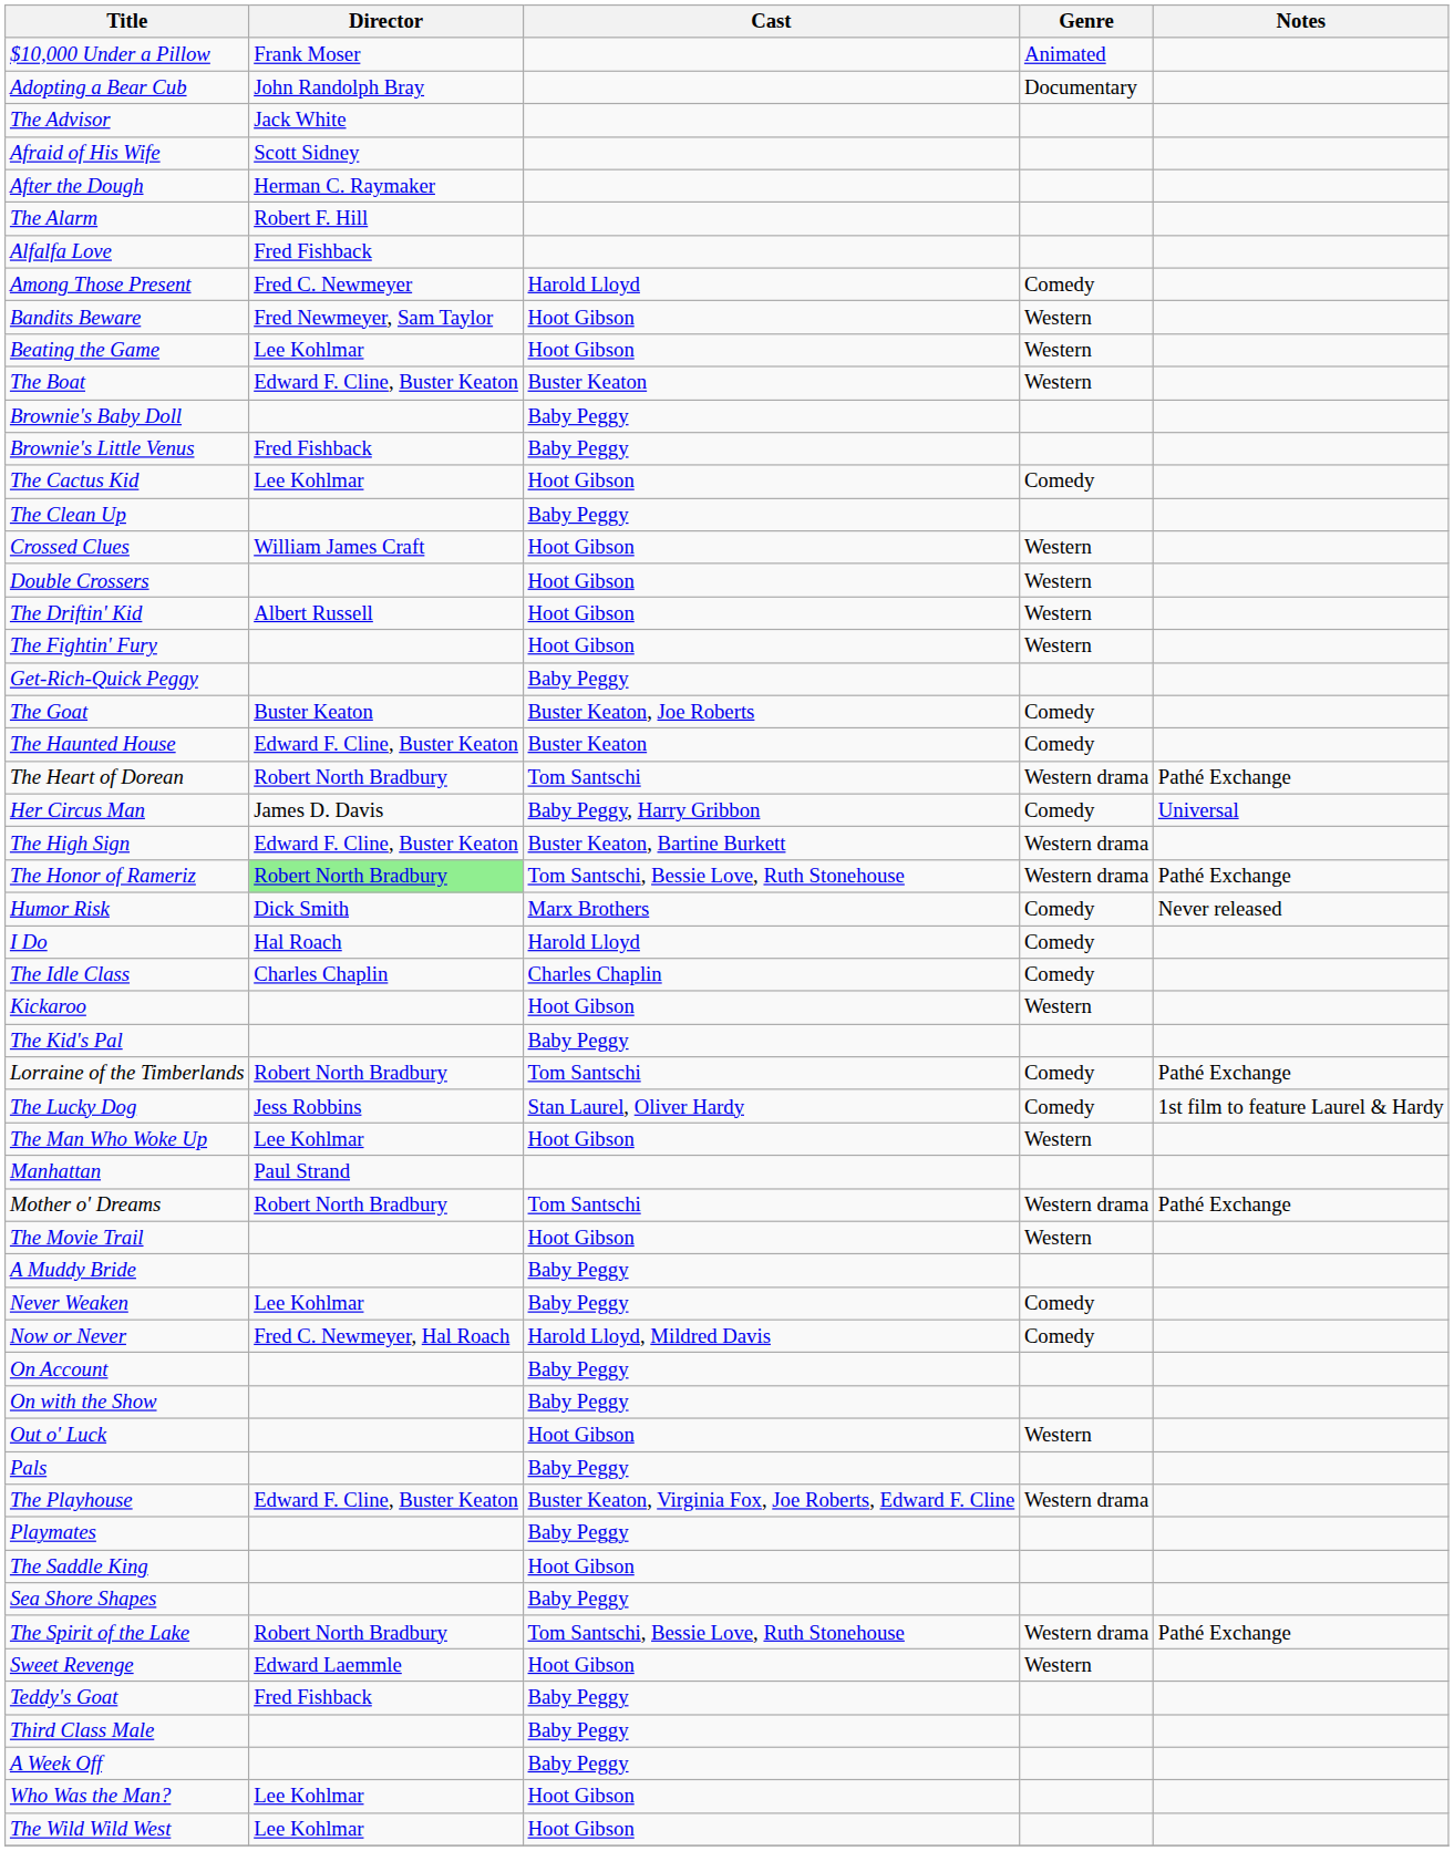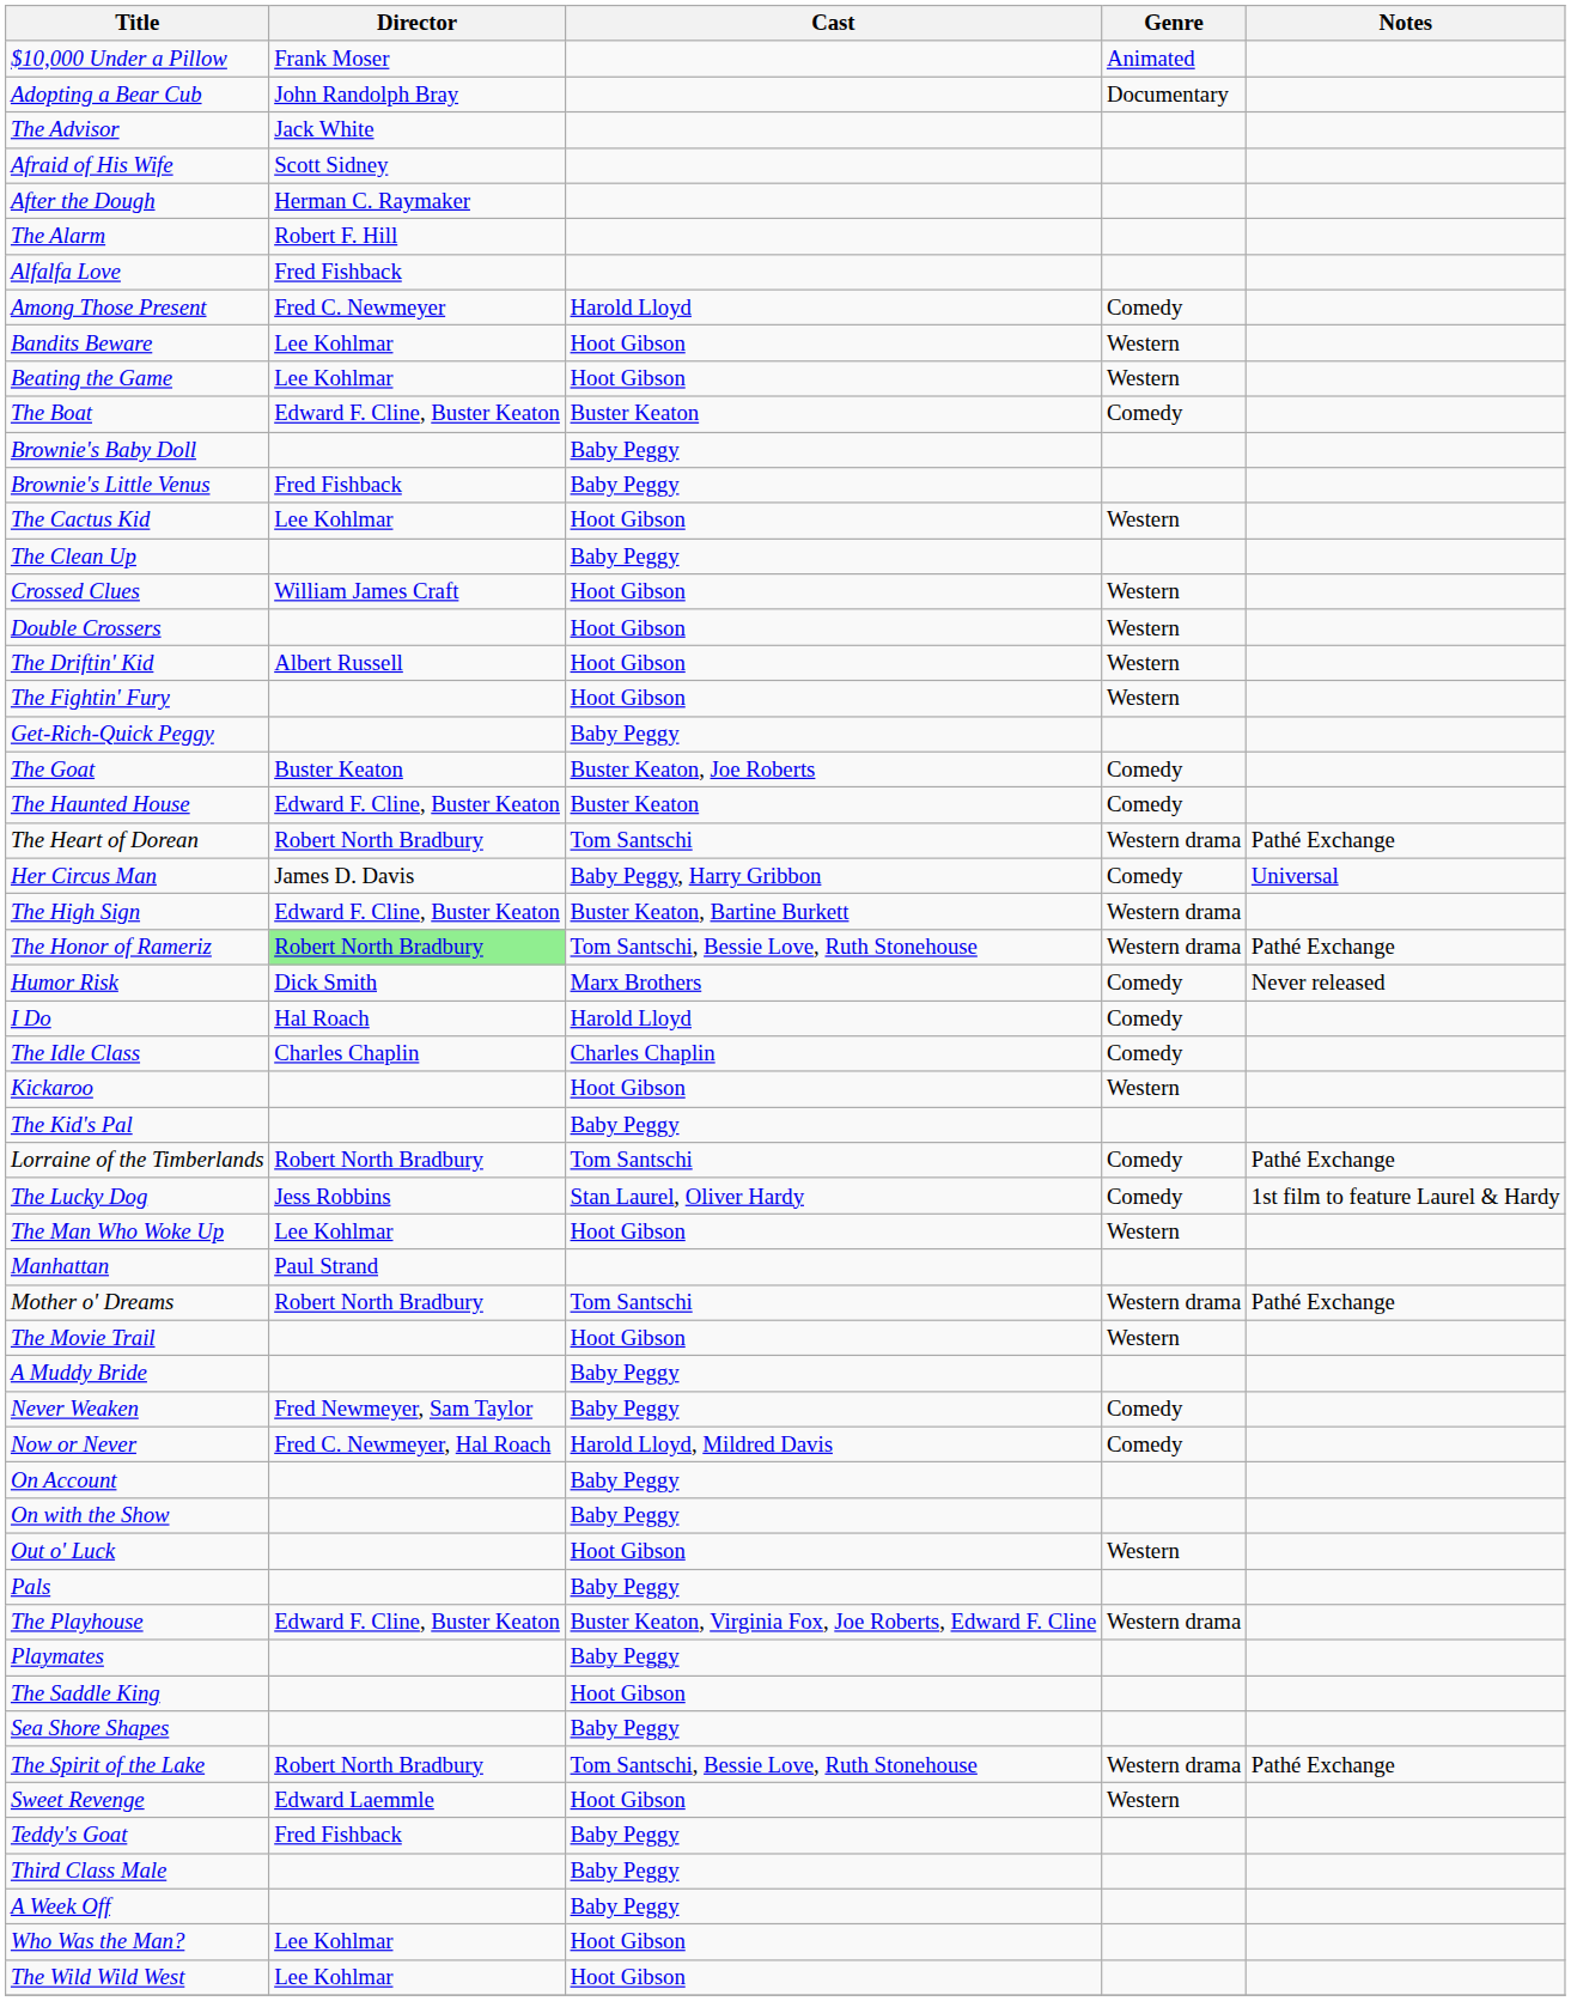 <table class="wikitable">
 <tr>
 <th>Title</th>
 <th>Director</th>
 <th>Cast</th>
 <th>Genre</th>
 <th>Notes</th>
 </tr>
 <tr>
 <td><em><a href='#'>$10,000 Under a Pillow</a></em></td>
 <td><a href='#'>Frank Moser</a></td>
 <td></td>
 <td><a href='#'>Animated</a></td>
 <td></td>
 </tr>
 <tr>
 <td><em><a href='#'>Adopting a Bear Cub</a></em></td>
 <td><a href='#'>John Randolph Bray</a></td>
 <td></td>
 <td>Documentary</td>
 <td></td>
 </tr>
 <tr>
 <td><em><a href='#'>The Advisor</a></em></td>
 <td><a href='#'>Jack White</a></td>
 <td></td>
 <td></td>
 <td></td>
 </tr>
 <tr>
 <td><em><a href='#'>Afraid of His Wife</a></em></td>
 <td><a href='#'>Scott Sidney</a></td>
 <td></td>
 <td></td>
 <td></td>
 </tr>
 <tr>
 <td><em><a href='#'>After the Dough</a></em></td>
 <td><a href='#'>Herman C. Raymaker</a></td>
 <td></td>
 <td></td>
 <td></td>
 </tr>
 <tr>
 <td><em><a href='#'>The Alarm</a></em></td>
 <td><a href='#'>Robert F. Hill</a></td>
 <td></td>
 <td></td>
 <td></td>
 </tr>
 <tr>
 <td><em><a href='#'>Alfalfa Love</a></em></td>
 <td><a href='#'>Fred Fishback</a></td>
 <td></td>
 <td></td>
 <td></td>
 </tr>
 <tr>
 <td><em><a href='#'>Among Those Present</a></em></td>
 <td><a href='#'>Fred C. Newmeyer</a></td>
 <td><a href='#'>Harold Lloyd</a></td>
 <td>Comedy</td>
 <td></td>
 </tr>
 <tr>
 <td><em><a href='#'>Bandits Beware</a></em></td>
-<td><a href='#'>Fred Newmeyer</a>, <a href='#'>Sam Taylor</a></td>
+<td><a href='#'>Lee Kohlmar</a></td>
 <td><a href='#'>Hoot Gibson</a></td>
 <td>Western</td>
 <td></td>
 </tr>
 <tr>
 <td><em><a href='#'>Beating the Game</a></em></td>
 <td><a href='#'>Lee Kohlmar</a></td>
 <td><a href='#'>Hoot Gibson</a></td>
 <td>Western</td>
 <td></td>
 </tr>
 <tr>
 <td><em><a href='#'>The Boat</a></em></td>
 <td><a href='#'>Edward F. Cline</a>, <a href='#'>Buster Keaton</a></td>
 <td><a href='#'>Buster Keaton</a></td>
-<td>Western</td>
+<td>Comedy</td>
 <td></td>
 </tr>
 <tr>
 <td><em><a href='#'>Brownie's Baby Doll</a></em></td>
 <td></td>
 <td><a href='#'>Baby Peggy</a></td>
 <td></td>
 <td></td>
 </tr>
 <tr>
 <td><em><a href='#'>Brownie's Little Venus</a></em></td>
 <td><a href='#'>Fred Fishback</a></td>
 <td><a href='#'>Baby Peggy</a></td>
 <td></td>
 <td></td>
 </tr>
 <tr>
 <td><em><a href='#'>The Cactus Kid</a></em></td>
 <td><a href='#'>Lee Kohlmar</a></td>
 <td><a href='#'>Hoot Gibson</a></td>
-<td>Comedy</td>
+<td>Western</td>
 <td></td>
 </tr>
 <tr>
 <td><em><a href='#'>The Clean Up</a></em></td>
 <td></td>
 <td><a href='#'>Baby Peggy</a></td>
 <td></td>
 <td></td>
 </tr>
 <tr>
 <td><em><a href='#'>Crossed Clues</a></em></td>
 <td><a href='#'>William James Craft</a></td>
 <td><a href='#'>Hoot Gibson</a></td>
 <td>Western</td>
 <td></td>
 </tr>
 <tr>
 <td><em><a href='#'>Double Crossers</a></em></td>
 <td></td>
 <td><a href='#'>Hoot Gibson</a></td>
 <td>Western</td>
 <td></td>
 </tr>
 <tr>
 <td><em><a href='#'>The Driftin' Kid</a></em></td>
 <td><a href='#'>Albert Russell</a></td>
 <td><a href='#'>Hoot Gibson</a></td>
 <td>Western</td>
 <td></td>
 </tr>
 <tr>
 <td><em><a href='#'>The Fightin' Fury</a></em></td>
 <td></td>
 <td><a href='#'>Hoot Gibson</a></td>
 <td>Western</td>
 <td></td>
 </tr>
 <tr>
 <td><em><a href='#'>Get-Rich-Quick Peggy</a></em></td>
 <td></td>
 <td><a href='#'>Baby Peggy</a></td>
 <td></td>
 <td></td>
 </tr>
 <tr>
 <td><em><a href='#'>The Goat</a></em></td>
 <td><a href='#'>Buster Keaton</a></td>
 <td><a href='#'>Buster Keaton</a>, <a href='#'>Joe Roberts</a></td>
 <td>Comedy</td>
 <td></td>
 </tr>
 <tr>
 <td><em><a href='#'>The Haunted House</a></em></td>
 <td><a href='#'>Edward F. Cline</a>, <a href='#'>Buster Keaton</a></td>
 <td><a href='#'>Buster Keaton</a></td>
 <td>Comedy</td>
 <td></td>
 </tr>
 <tr>
 <td data-sort-value="Heart of Dorean, The"><em>The Heart of Dorean</em></td>
 <td><a href='#'>Robert North Bradbury</a></td>
 <td><a href='#'>Tom Santschi</a></td>
 <td>Western drama</td>
 <td>Pathé Exchange</td>
 </tr>
 <tr>
 <td><em><a href='#'>Her Circus Man</a></em></td>
 <td>James D. Davis</td>
 <td><a href='#'>Baby Peggy</a>, <a href='#'>Harry Gribbon</a></td>
 <td>Comedy</td>
 <td><a href='#'>Universal</a></td>
 </tr>
 <tr>
 <td><em><a href='#'>The High Sign</a></em></td>
 <td><a href='#'>Edward F. Cline</a>, <a href='#'>Buster Keaton</a></td>
 <td><a href='#'>Buster Keaton</a>, <a href='#'>Bartine Burkett</a></td>
 <td>Western drama</td>
 <td></td>
 </tr>
 <tr>
 <td data-sort-value="Honor of Rameriz, The"><em><a href='#'>The Honor of Rameriz</a></em></td>
 <td style="background: lightgreen;"><a href='#'>Robert North Bradbury</a></td>
 <td><a href='#'>Tom Santschi</a>, <a href='#'>Bessie Love</a>, <a href='#'>Ruth Stonehouse</a></td>
 <td>Western drama</td>
 <td>Pathé Exchange</td>
 </tr>
 <tr>
 <td><em><a href='#'>Humor Risk</a></em></td>
 <td><a href='#'>Dick Smith</a></td>
 <td><a href='#'>Marx Brothers</a></td>
 <td>Comedy</td>
 <td>Never released</td>
 </tr>
 <tr>
 <td><em><a href='#'>I Do</a></em></td>
 <td><a href='#'>Hal Roach</a></td>
 <td><a href='#'>Harold Lloyd</a></td>
 <td>Comedy</td>
 <td></td>
 </tr>
 <tr>
 <td><em><a href='#'>The Idle Class</a></em></td>
 <td><a href='#'>Charles Chaplin</a></td>
 <td><a href='#'>Charles Chaplin</a></td>
 <td>Comedy</td>
 <td></td>
 </tr>
 <tr>
 <td><em><a href='#'>Kickaroo</a></em></td>
 <td></td>
 <td><a href='#'>Hoot Gibson</a></td>
 <td>Western</td>
 <td></td>
 </tr>
 <tr>
 <td><em><a href='#'>The Kid's Pal</a></em></td>
 <td></td>
 <td><a href='#'>Baby Peggy</a></td>
 <td></td>
 <td></td>
 </tr>
 <tr>
 <td><em>Lorraine of the Timberlands</em></td>
 <td><a href='#'>Robert North Bradbury</a></td>
 <td><a href='#'>Tom Santschi</a></td>
 <td>Comedy</td>
 <td>Pathé Exchange</td>
 </tr>
 <tr>
 <td><em><a href='#'>The Lucky Dog</a></em></td>
 <td><a href='#'>Jess Robbins</a></td>
 <td><a href='#'>Stan Laurel</a>, <a href='#'>Oliver Hardy</a></td>
 <td>Comedy</td>
 <td>1st film to feature Laurel & Hardy</td>
 </tr>
 <tr>
 <td><em><a href='#'>The Man Who Woke Up</a></em></td>
 <td><a href='#'>Lee Kohlmar</a></td>
 <td><a href='#'>Hoot Gibson</a></td>
 <td>Western</td>
 <td></td>
 </tr>
 <tr>
 <td><em><a href='#'>Manhattan</a></em></td>
 <td><a href='#'>Paul Strand</a></td>
 <td></td>
 <td></td>
 <td></td>
 </tr>
 <tr>
 <td><em>Mother o' Dreams</em></td>
 <td><a href='#'>Robert North Bradbury</a></td>
 <td><a href='#'>Tom Santschi</a></td>
 <td>Western drama</td>
 <td>Pathé Exchange</td>
 </tr>
 <tr>
 <td><em><a href='#'>The Movie Trail</a></em></td>
 <td></td>
 <td><a href='#'>Hoot Gibson</a></td>
 <td>Western</td>
 <td></td>
 </tr>
 <tr>
 <td><em><a href='#'>A Muddy Bride</a></em></td>
 <td></td>
 <td><a href='#'>Baby Peggy</a></td>
 <td></td>
 <td></td>
 </tr>
 <tr>
 <td><em><a href='#'>Never Weaken</a></em></td>
-<td><a href='#'>Lee Kohlmar</a></td>
+<td><a href='#'>Fred Newmeyer</a>, <a href='#'>Sam Taylor</a></td>
 <td><a href='#'>Baby Peggy</a></td>
 <td>Comedy</td>
 <td></td>
 </tr>
 <tr>
 <td><em><a href='#'>Now or Never</a></em></td>
 <td><a href='#'>Fred C. Newmeyer</a>, <a href='#'>Hal Roach</a></td>
 <td><a href='#'>Harold Lloyd</a>, <a href='#'>Mildred Davis</a></td>
 <td>Comedy</td>
 <td></td>
 </tr>
 <tr>
 <td><em><a href='#'>On Account</a></em></td>
 <td></td>
 <td><a href='#'>Baby Peggy</a></td>
 <td></td>
 <td></td>
 </tr>
 <tr>
 <td><em><a href='#'>On with the Show</a></em></td>
 <td></td>
 <td><a href='#'>Baby Peggy</a></td>
 <td></td>
 <td></td>
 </tr>
 <tr>
 <td><em><a href='#'>Out o' Luck</a></em></td>
 <td></td>
 <td><a href='#'>Hoot Gibson</a></td>
 <td>Western</td>
 <td></td>
 </tr>
 <tr>
 <td><em><a href='#'>Pals</a></em></td>
 <td></td>
 <td><a href='#'>Baby Peggy</a></td>
 <td></td>
 <td></td>
 </tr>
 <tr>
 <td><em><a href='#'>The Playhouse</a></em></td>
 <td><a href='#'>Edward F. Cline</a>, <a href='#'>Buster Keaton</a></td>
 <td><a href='#'>Buster Keaton</a>, <a href='#'>Virginia Fox</a>, <a href='#'>Joe Roberts</a>, <a href='#'>Edward F. Cline</a></td>
 <td>Western drama</td>
 <td></td>
 </tr>
 <tr>
 <td><em><a href='#'>Playmates</a></em></td>
 <td></td>
 <td><a href='#'>Baby Peggy</a></td>
 <td></td>
 <td></td>
 </tr>
 <tr>
 <td><em><a href='#'>The Saddle King</a></em></td>
 <td></td>
 <td><a href='#'>Hoot Gibson</a></td>
 <td></td>
 <td></td>
 </tr>
 <tr>
 <td><em><a href='#'>Sea Shore Shapes</a></em></td>
 <td></td>
 <td><a href='#'>Baby Peggy</a></td>
 <td></td>
 <td></td>
 </tr>
 <tr>
 <td data-sort-value="Spirit of the Lake, The"><em><a href='#'>The Spirit of the Lake</a></em></td>
 <td><a href='#'>Robert North Bradbury</a></td>
 <td><a href='#'>Tom Santschi</a>, <a href='#'>Bessie Love</a>, <a href='#'>Ruth Stonehouse</a></td>
 <td>Western drama</td>
 <td>Pathé Exchange</td>
 </tr>
 <tr>
 <td><em><a href='#'>Sweet Revenge</a></em></td>
 <td><a href='#'>Edward Laemmle</a></td>
 <td><a href='#'>Hoot Gibson</a></td>
 <td>Western</td>
 <td></td>
 </tr>
 <tr>
 <td><em><a href='#'>Teddy's Goat</a></em></td>
 <td><a href='#'>Fred Fishback</a></td>
 <td><a href='#'>Baby Peggy</a></td>
 <td></td>
 <td></td>
 </tr>
 <tr>
 <td><em><a href='#'>Third Class Male</a></em></td>
 <td></td>
 <td><a href='#'>Baby Peggy</a></td>
 <td></td>
 <td></td>
 </tr>
 <tr>
 <td><em><a href='#'>A Week Off</a></em></td>
 <td></td>
 <td><a href='#'>Baby Peggy</a></td>
 <td></td>
 <td></td>
 </tr>
 <tr>
 <td><em><a href='#'>Who Was the Man?</a></em></td>
 <td><a href='#'>Lee Kohlmar</a></td>
 <td><a href='#'>Hoot Gibson</a></td>
 <td></td>
 <td></td>
 </tr>
 <tr>
 <td><em><a href='#'>The Wild Wild West</a></em></td>
 <td><a href='#'>Lee Kohlmar</a></td>
 <td><a href='#'>Hoot Gibson</a></td>
 <td></td>
 <td></td>
 </tr>
 <tr>
 </tr>
 </table>
